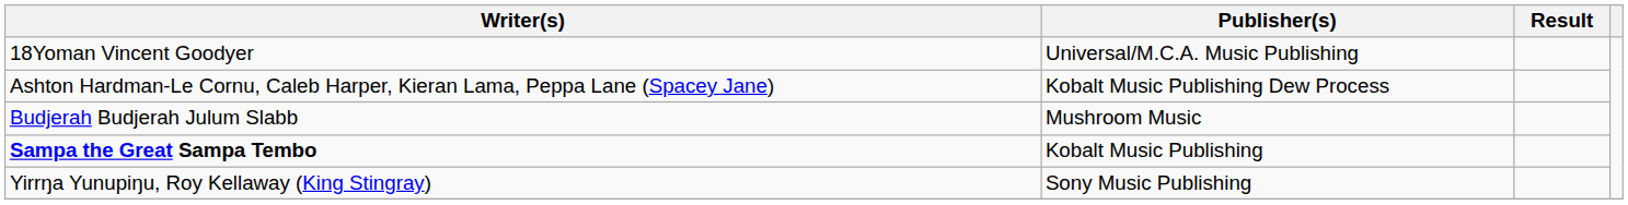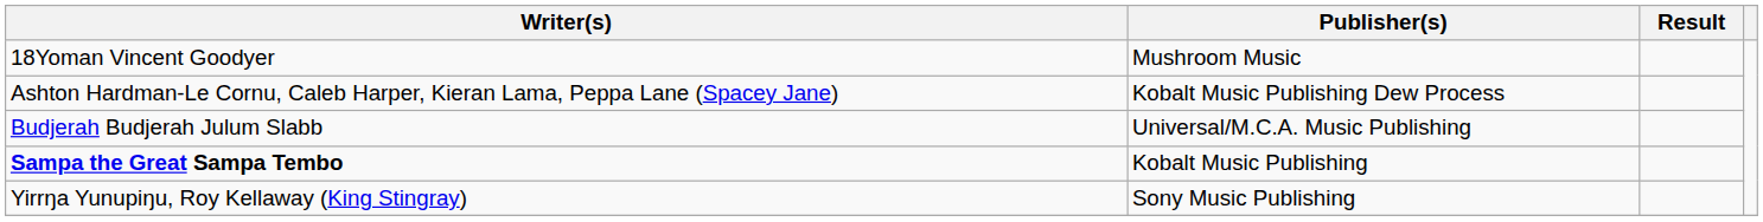 <table class="wikitable" width=100%>
 <tr>
 <th scope="col">Writer(s)</th>
 <th scope="col">Publisher(s)</th>
 <th scope="col">Result</th>
 <th scope="col"></th>
 </tr>
 <tr>
 <td>18Yoman  Vincent Goodyer</td>
-<td>Universal/M.C.A. Music Publishing</td>
+<td>Mushroom Music</td>
 <td></td>
 <td rowspan="5"></td>
 </tr>
 <tr>
 <td>Ashton Hardman-Le Cornu, Caleb Harper, Kieran Lama, Peppa Lane (<a href='#'>Spacey Jane</a>)</td>
 <td>Kobalt Music Publishing  Dew Process</td>
 <td></td>
 </tr>
 <tr>
 <td><a href='#'>Budjerah</a>  Budjerah Julum Slabb</td>
-<td>Mushroom Music</td>
+<td>Universal/M.C.A. Music Publishing</td>
 <td></td>
 </tr>
 <tr>
 <td><strong><a href='#'>Sampa the Great</a></strong>  <strong>Sampa Tembo</strong></td>
 <td>Kobalt Music Publishing</td>
 <td></td>
 </tr>
 <tr>
 <td>Yirrŋa Yunupiŋu, Roy Kellaway (<a href='#'>King Stingray</a>)</td>
 <td>Sony Music Publishing</td>
 <td></td>
 </tr>
 <tr>
 </tr>
 </table>
